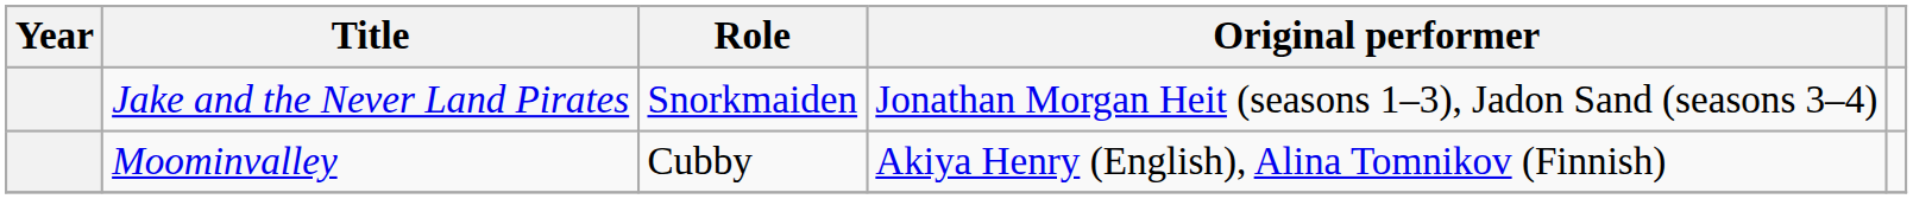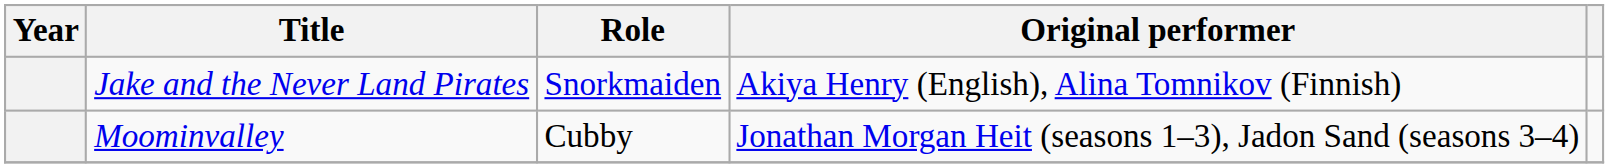 <table class="wikitable plainrowheaders sortable">
 <tr>
 <th scope="col">Year</th>
 <th scope="col">Title</th>
 <th scope="col">Role</th>
 <th scope="col">Original performer</th>
 <th scope="col" class="unsortable"></th>
 </tr>
 <tr>
 <th scope="row"></th>
 <td><em><a href='#'>Jake and the Never Land Pirates</a></em></td>
 <td><a href='#'>Snorkmaiden</a></td>
-<td><a href='#'>Jonathan Morgan Heit</a> (seasons 1–3), Jadon Sand (seasons 3–4)</td>
+<td><a href='#'>Akiya Henry</a> (English), <a href='#'>Alina Tomnikov</a> (Finnish)</td>
 <td></td>
 </tr>
 <tr>
 <th scope="row"></th>
 <td><em><a href='#'>Moominvalley</a></em></td>
 <td>Cubby</td>
-<td><a href='#'>Akiya Henry</a> (English), <a href='#'>Alina Tomnikov</a> (Finnish)</td>
+<td><a href='#'>Jonathan Morgan Heit</a> (seasons 1–3), Jadon Sand (seasons 3–4)</td>
 <td></td>
 </tr>
 <tr>
 </tr>
 </table>
